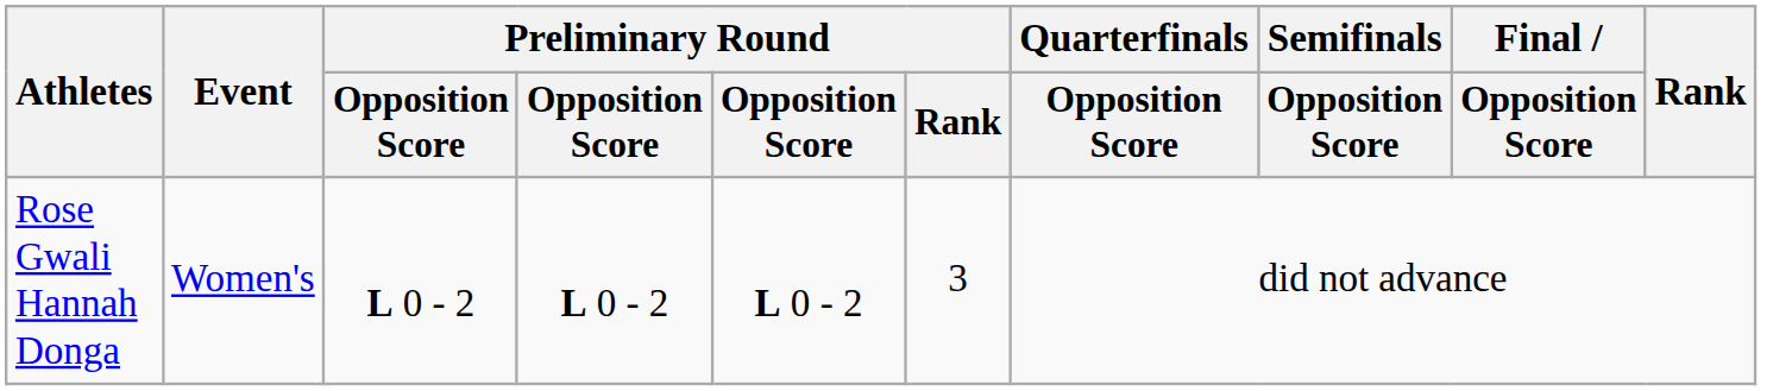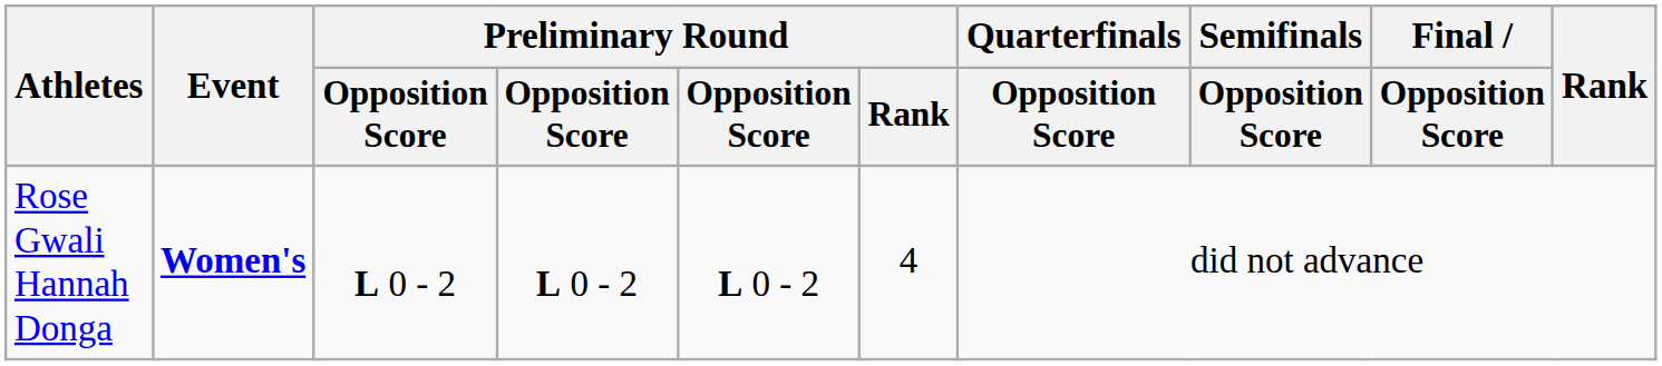 <table class=wikitable style=font-size:89%;text-align:center>
 <tr>
 <th rowspan=2>Athletes</th>
 <th rowspan=2>Event</th>
 <th colspan=4>Preliminary Round</th>
 <th>Quarterfinals</th>
 <th>Semifinals</th>
 <th>Final / </th>
 <th rowspan=2>Rank</th>
 </tr>
 <tr style=font-size:95%>
 <th>Opposition<br>Score</th>
 <th>Opposition<br>Score</th>
 <th>Opposition<br>Score</th>
 <th>Rank</th>
 <th>Opposition<br>Score</th>
 <th>Opposition<br>Score</th>
 <th>Opposition<br>Score</th>
 </tr>
 <tr align=center>
 <td align=left><a href='#'>Rose Gwali</a><br><a href='#'>Hannah Donga</a></td>
-<td align=left><a href='#'>Women's</a></td>
+<td align=left><strong><a href='#'>Women's</a></strong></td>
 <td><br><strong>L</strong> 0 - 2</td>
 <td><br><strong>L</strong> 0 - 2</td>
 <td><br><strong>L</strong> 0 - 2</td>
-<td>3</td>
+<td>4</td>
 <td colspan=4>did not advance</td>
 </tr>
 </table>
